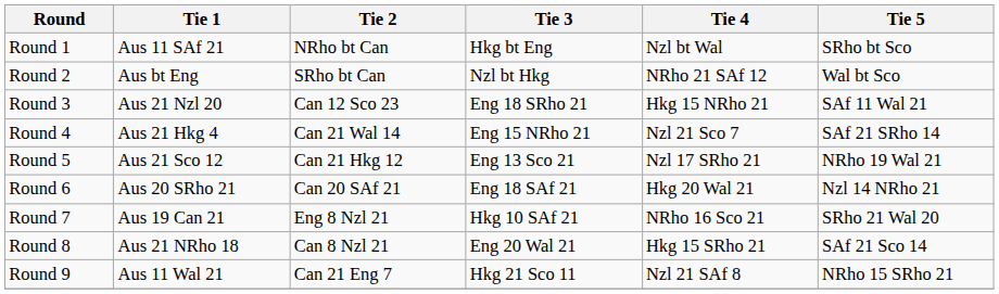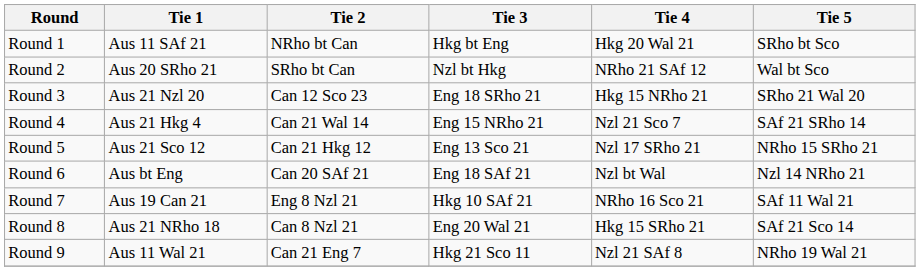 <table class="wikitable" style="font-size: 100%">
 <tr>
 <th width=90>Round</th>
 <th width=150>Tie 1</th>
 <th width=150>Tie 2</th>
 <th width=150>Tie 3</th>
 <th width=150>Tie 4</th>
 <th width=150>Tie 5</th>
 </tr>
 <tr>
 <td>Round 1</td>
 <td>Aus 11 SAf 21</td>
 <td>NRho bt Can</td>
 <td>Hkg bt Eng</td>
-<td>Nzl bt Wal</td>
+<td>Hkg 20 Wal 21</td>
 <td>SRho bt Sco</td>
 </tr>
 <tr>
 <td>Round 2</td>
-<td>Aus bt Eng</td>
+<td>Aus 20 SRho 21</td>
 <td>SRho bt Can</td>
 <td>Nzl bt Hkg</td>
 <td>NRho 21 SAf 12</td>
 <td>Wal bt Sco</td>
 </tr>
 <tr>
 <td>Round 3</td>
 <td>Aus 21 Nzl 20</td>
 <td>Can 12 Sco 23</td>
 <td>Eng 18 SRho 21</td>
 <td>Hkg 15 NRho 21</td>
-<td>SAf 11 Wal 21</td>
+<td>SRho 21 Wal 20</td>
 </tr>
 <tr>
 <td>Round 4</td>
 <td>Aus 21 Hkg 4</td>
 <td>Can 21 Wal 14</td>
 <td>Eng 15 NRho 21</td>
 <td>Nzl 21 Sco 7</td>
 <td>SAf 21 SRho 14</td>
 </tr>
 <tr>
 <td>Round 5</td>
 <td>Aus 21 Sco 12</td>
 <td>Can 21 Hkg 12</td>
 <td>Eng 13 Sco 21</td>
 <td>Nzl 17 SRho 21</td>
-<td>NRho 19 Wal 21</td>
+<td>NRho 15 SRho 21</td>
 </tr>
 <tr>
 <td>Round 6</td>
-<td>Aus 20 SRho 21</td>
+<td>Aus bt Eng</td>
 <td>Can 20 SAf 21</td>
 <td>Eng 18 SAf 21</td>
-<td>Hkg 20 Wal 21</td>
+<td>Nzl bt Wal</td>
 <td>Nzl 14 NRho 21</td>
 </tr>
 <tr>
 <td>Round 7</td>
 <td>Aus 19 Can 21</td>
 <td>Eng 8 Nzl 21</td>
 <td>Hkg 10 SAf 21</td>
 <td>NRho 16 Sco 21</td>
-<td>SRho 21 Wal 20</td>
+<td>SAf 11 Wal 21</td>
 </tr>
 <tr>
 <td>Round 8</td>
 <td>Aus 21 NRho 18</td>
 <td>Can 8 Nzl 21</td>
 <td>Eng 20 Wal 21</td>
 <td>Hkg 15 SRho 21</td>
 <td>SAf 21 Sco 14</td>
 </tr>
 <tr>
 <td>Round 9</td>
 <td>Aus 11 Wal 21</td>
 <td>Can 21 Eng 7</td>
 <td>Hkg 21 Sco 11</td>
 <td>Nzl 21 SAf 8</td>
-<td>NRho 15 SRho 21</td>
+<td>NRho 19 Wal 21</td>
 </tr>
 <tr>
 </tr>
 </table>
